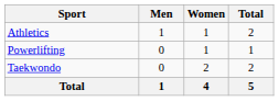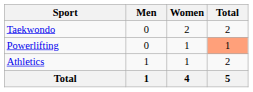 <table class="wikitable sortable" style="text-align:center;">
 <tr>
 <th width=180>Sport</th>
 <th width=55>Men</th>
 <th width=55>Women</th>
 <th width=55>Total</th>
 </tr>
 <tr>
-<td align=left><a href='#'>Athletics</a></td>
-<td>1</td>
-<td>1</td>
+<td align=left><a href='#'>Taekwondo</a></td>
+<td>0</td>
+<td>2</td>
 <td>2</td>
 </tr>
 <tr>
 <td align=left><a href='#'>Powerlifting</a></td>
 <td>0</td>
 <td>1</td>
-<td>1</td>
+<td style="background: lightsalmon;">1</td>
 </tr>
 <tr>
-<td align=left><a href='#'>Taekwondo</a></td>
-<td>0</td>
-<td>2</td>
+<td align=left><a href='#'>Athletics</a></td>
+<td>1</td>
+<td>1</td>
 <td>2</td>
 </tr>
 <tr>
 <th>Total</th>
 <th>1</th>
 <th>4</th>
 <th>5</th>
 </tr>
 </table>
